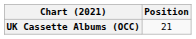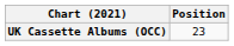 <table class="wikitable plainrowheaders" style="text-align:center">
 <tr>
 <th scope="col">Chart (2021)</th>
 <th scope="col">Position</th>
 </tr>
 <tr>
 <th scope="row">UK Cassette Albums (OCC)</th>
-<td>21</td>
+<td>23</td>
 </tr>
 </table>
